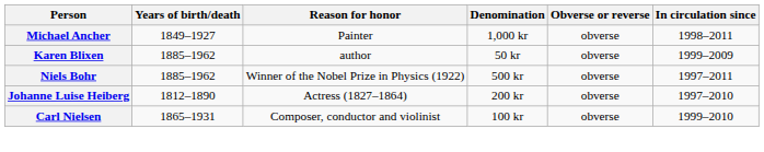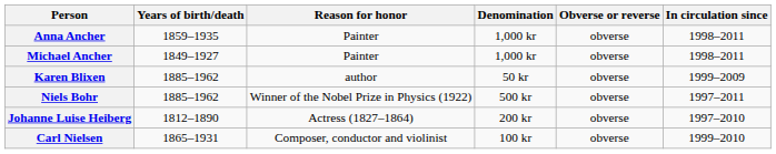 <table class="wikitable" style="font-size: 95%; text-align:center;">
 <tr>
 <th>Person</th>
 <th>Years of birth/death</th>
 <th>Reason for honor</th>
 <th>Denomination</th>
 <th>Obverse or reverse</th>
 <th>In circulation since</th>
+</tr>
+<tr>
+<th><a href='#'>Anna Ancher</a></th>
+<td>1859–1935</td>
+<td>Painter</td>
+<td>1,000 kr</td>
+<td>obverse</td>
+<td>1998–2011</td>
 </tr>
 <tr>
 <th><a href='#'>Michael Ancher</a></th>
 <td>1849–1927</td>
 <td>Painter</td>
 <td>1,000 kr</td>
 <td>obverse</td>
 <td>1998–2011</td>
 </tr>
 <tr>
 <th><a href='#'>Karen Blixen</a></th>
 <td>1885–1962</td>
 <td>author</td>
 <td>50 kr</td>
 <td>obverse</td>
 <td>1999–2009</td>
 </tr>
 <tr>
 <th><a href='#'>Niels Bohr</a></th>
 <td>1885–1962</td>
 <td>Winner of the Nobel Prize in Physics (1922)</td>
 <td>500 kr</td>
 <td>obverse</td>
 <td>1997–2011</td>
 </tr>
 <tr>
 <th><a href='#'>Johanne Luise Heiberg</a></th>
 <td>1812–1890</td>
 <td>Actress (1827–1864)</td>
 <td>200 kr</td>
 <td>obverse</td>
 <td>1997–2010</td>
 </tr>
 <tr>
 <th><a href='#'>Carl Nielsen</a></th>
 <td>1865–1931</td>
 <td>Composer, conductor and violinist</td>
 <td>100 kr</td>
 <td>obverse</td>
 <td>1999–2010</td>
 </tr>
 </table>
